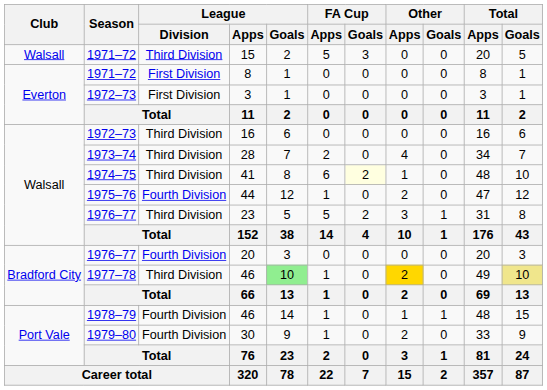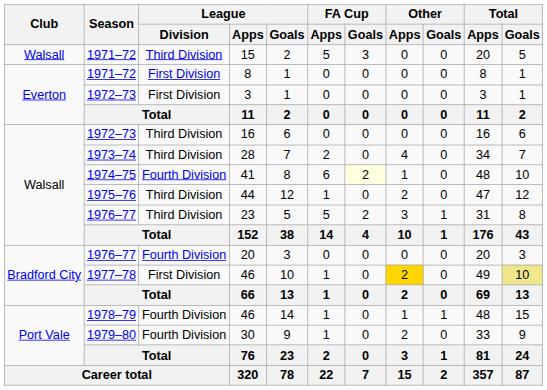 <table class="wikitable" style="text-align: center;">
 <tr>
 <th rowspan="2">Club</th>
 <th rowspan="2">Season</th>
 <th colspan="3">League</th>
 <th colspan="2">FA Cup</th>
 <th colspan="2">Other</th>
 <th colspan="2">Total</th>
 </tr>
 <tr>
 <th>Division</th>
 <th>Apps</th>
 <th>Goals</th>
 <th>Apps</th>
 <th>Goals</th>
 <th>Apps</th>
 <th>Goals</th>
 <th>Apps</th>
 <th>Goals</th>
 </tr>
 <tr>
 <td><a href='#'>Walsall</a></td>
 <td><a href='#'>1971–72</a></td>
 <td><a href='#'>Third Division</a></td>
 <td>15</td>
 <td>2</td>
 <td>5</td>
 <td>3</td>
 <td>0</td>
 <td>0</td>
 <td>20</td>
 <td>5</td>
 </tr>
 <tr>
 <td rowspan="3"><a href='#'>Everton</a></td>
 <td><a href='#'>1971–72</a></td>
 <td><a href='#'>First Division</a></td>
 <td>8</td>
 <td>1</td>
 <td>0</td>
 <td>0</td>
 <td>0</td>
 <td>0</td>
 <td>8</td>
 <td>1</td>
 </tr>
 <tr>
 <td><a href='#'>1972–73</a></td>
 <td>First Division</td>
 <td>3</td>
 <td>1</td>
 <td>0</td>
 <td>0</td>
 <td>0</td>
 <td>0</td>
 <td>3</td>
 <td>1</td>
 </tr>
 <tr>
 <th colspan="2">Total</th>
 <th>11</th>
 <th>2</th>
 <th>0</th>
 <th>0</th>
 <th>0</th>
 <th>0</th>
 <th>11</th>
 <th>2</th>
 </tr>
 <tr>
 <td rowspan="6">Walsall</td>
 <td><a href='#'>1972–73</a></td>
 <td>Third Division</td>
 <td>16</td>
 <td>6</td>
 <td>0</td>
 <td>0</td>
 <td>0</td>
 <td>0</td>
 <td>16</td>
 <td>6</td>
 </tr>
 <tr>
 <td><a href='#'>1973–74</a></td>
 <td>Third Division</td>
 <td>28</td>
 <td>7</td>
 <td>2</td>
 <td>0</td>
 <td>4</td>
 <td>0</td>
 <td>34</td>
 <td>7</td>
 </tr>
 <tr>
 <td><a href='#'>1974–75</a></td>
-<td>Third Division</td>
+<td><a href='#'>Fourth Division</a></td>
 <td>41</td>
 <td>8</td>
 <td>6</td>
 <td style="background: lightyellow;">2</td>
 <td>1</td>
 <td>0</td>
 <td>48</td>
 <td>10</td>
 </tr>
 <tr>
 <td><a href='#'>1975–76</a></td>
-<td><a href='#'>Fourth Division</a></td>
+<td>Third Division</td>
 <td>44</td>
 <td>12</td>
 <td>1</td>
 <td>0</td>
 <td>2</td>
 <td>0</td>
 <td>47</td>
 <td>12</td>
 </tr>
 <tr>
 <td><a href='#'>1976–77</a></td>
 <td>Third Division</td>
 <td>23</td>
 <td>5</td>
 <td>5</td>
 <td>2</td>
 <td>3</td>
 <td>1</td>
 <td>31</td>
 <td>8</td>
 </tr>
 <tr>
 <th colspan="2">Total</th>
 <th>152</th>
 <th>38</th>
 <th>14</th>
 <th>4</th>
 <th>10</th>
 <th>1</th>
 <th>176</th>
 <th>43</th>
 </tr>
 <tr>
 <td rowspan="3"><a href='#'>Bradford City</a></td>
 <td><a href='#'>1976–77</a></td>
 <td><a href='#'>Fourth Division</a></td>
 <td>20</td>
 <td>3</td>
 <td>0</td>
 <td>0</td>
 <td>0</td>
 <td>0</td>
 <td>20</td>
 <td>3</td>
 </tr>
 <tr>
 <td><a href='#'>1977–78</a></td>
-<td>Third Division</td>
+<td>First Division</td>
 <td>46</td>
-<td style="background: lightgreen;">10</td>
+<td>10</td>
 <td>1</td>
 <td>0</td>
 <td style="background: gold;">2</td>
 <td>0</td>
 <td>49</td>
 <td style="background: khaki;">10</td>
 </tr>
 <tr>
 <th colspan="2">Total</th>
 <th>66</th>
 <th>13</th>
 <th>1</th>
 <th>0</th>
 <th>2</th>
 <th>0</th>
 <th>69</th>
 <th>13</th>
 </tr>
 <tr>
 <td rowspan="3"><a href='#'>Port Vale</a></td>
 <td><a href='#'>1978–79</a></td>
 <td>Fourth Division</td>
 <td>46</td>
 <td>14</td>
 <td>1</td>
 <td>0</td>
 <td>1</td>
 <td>1</td>
 <td>48</td>
 <td>15</td>
 </tr>
 <tr>
 <td><a href='#'>1979–80</a></td>
 <td>Fourth Division</td>
 <td>30</td>
 <td>9</td>
 <td>1</td>
 <td>0</td>
 <td>2</td>
 <td>0</td>
 <td>33</td>
 <td>9</td>
 </tr>
 <tr>
 <th colspan="2">Total</th>
 <th>76</th>
 <th>23</th>
 <th>2</th>
 <th>0</th>
 <th>3</th>
 <th>1</th>
 <th>81</th>
 <th>24</th>
 </tr>
 <tr>
 <th colspan="3">Career total</th>
 <th>320</th>
 <th>78</th>
 <th>22</th>
 <th>7</th>
 <th>15</th>
 <th>2</th>
 <th>357</th>
 <th>87</th>
 </tr>
 </table>
